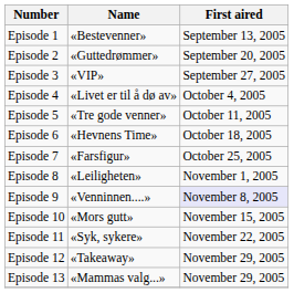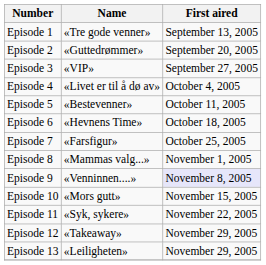 <table class="wikitable">
 <tr>
 <th>Number</th>
 <th>Name</th>
 <th>First aired</th>
 </tr>
 <tr>
 <td>Episode 1</td>
-<td>«Bestevenner»</td>
+<td>«Tre gode venner»</td>
 <td>September 13, 2005</td>
 </tr>
 <tr>
 <td>Episode 2</td>
 <td>«Guttedrømmer»</td>
 <td>September 20, 2005</td>
 </tr>
 <tr>
 <td>Episode 3</td>
 <td>«VIP»</td>
 <td>September 27, 2005</td>
 </tr>
 <tr>
 <td>Episode 4</td>
 <td>«Livet er til å dø av»</td>
 <td>October 4, 2005</td>
 </tr>
 <tr>
 <td>Episode 5</td>
-<td>«Tre gode venner»</td>
+<td>«Bestevenner»</td>
 <td>October 11, 2005</td>
 </tr>
 <tr>
 <td>Episode 6</td>
 <td>«Hevnens Time»</td>
 <td>October 18, 2005</td>
 </tr>
 <tr>
 <td>Episode 7</td>
 <td>«Farsfigur»</td>
 <td>October 25, 2005</td>
 </tr>
 <tr>
 <td>Episode 8</td>
-<td>«Leiligheten»</td>
+<td>«Mammas valg...»</td>
 <td>November 1, 2005</td>
 </tr>
 <tr>
 <td>Episode 9</td>
 <td>«Venninnen....»</td>
 <td style="background: lavender;">November 8, 2005</td>
 </tr>
 <tr>
 <td>Episode 10</td>
 <td>«Mors gutt»</td>
 <td>November 15, 2005</td>
 </tr>
 <tr>
 <td>Episode 11</td>
 <td>«Syk, sykere»</td>
 <td>November 22, 2005</td>
 </tr>
 <tr>
 <td>Episode 12</td>
 <td>«Takeaway»</td>
 <td>November 29, 2005</td>
 </tr>
 <tr>
 <td>Episode 13</td>
-<td>«Mammas valg...»</td>
+<td>«Leiligheten»</td>
 <td>November 29, 2005</td>
 </tr>
 <tr>
 </tr>
 </table>
